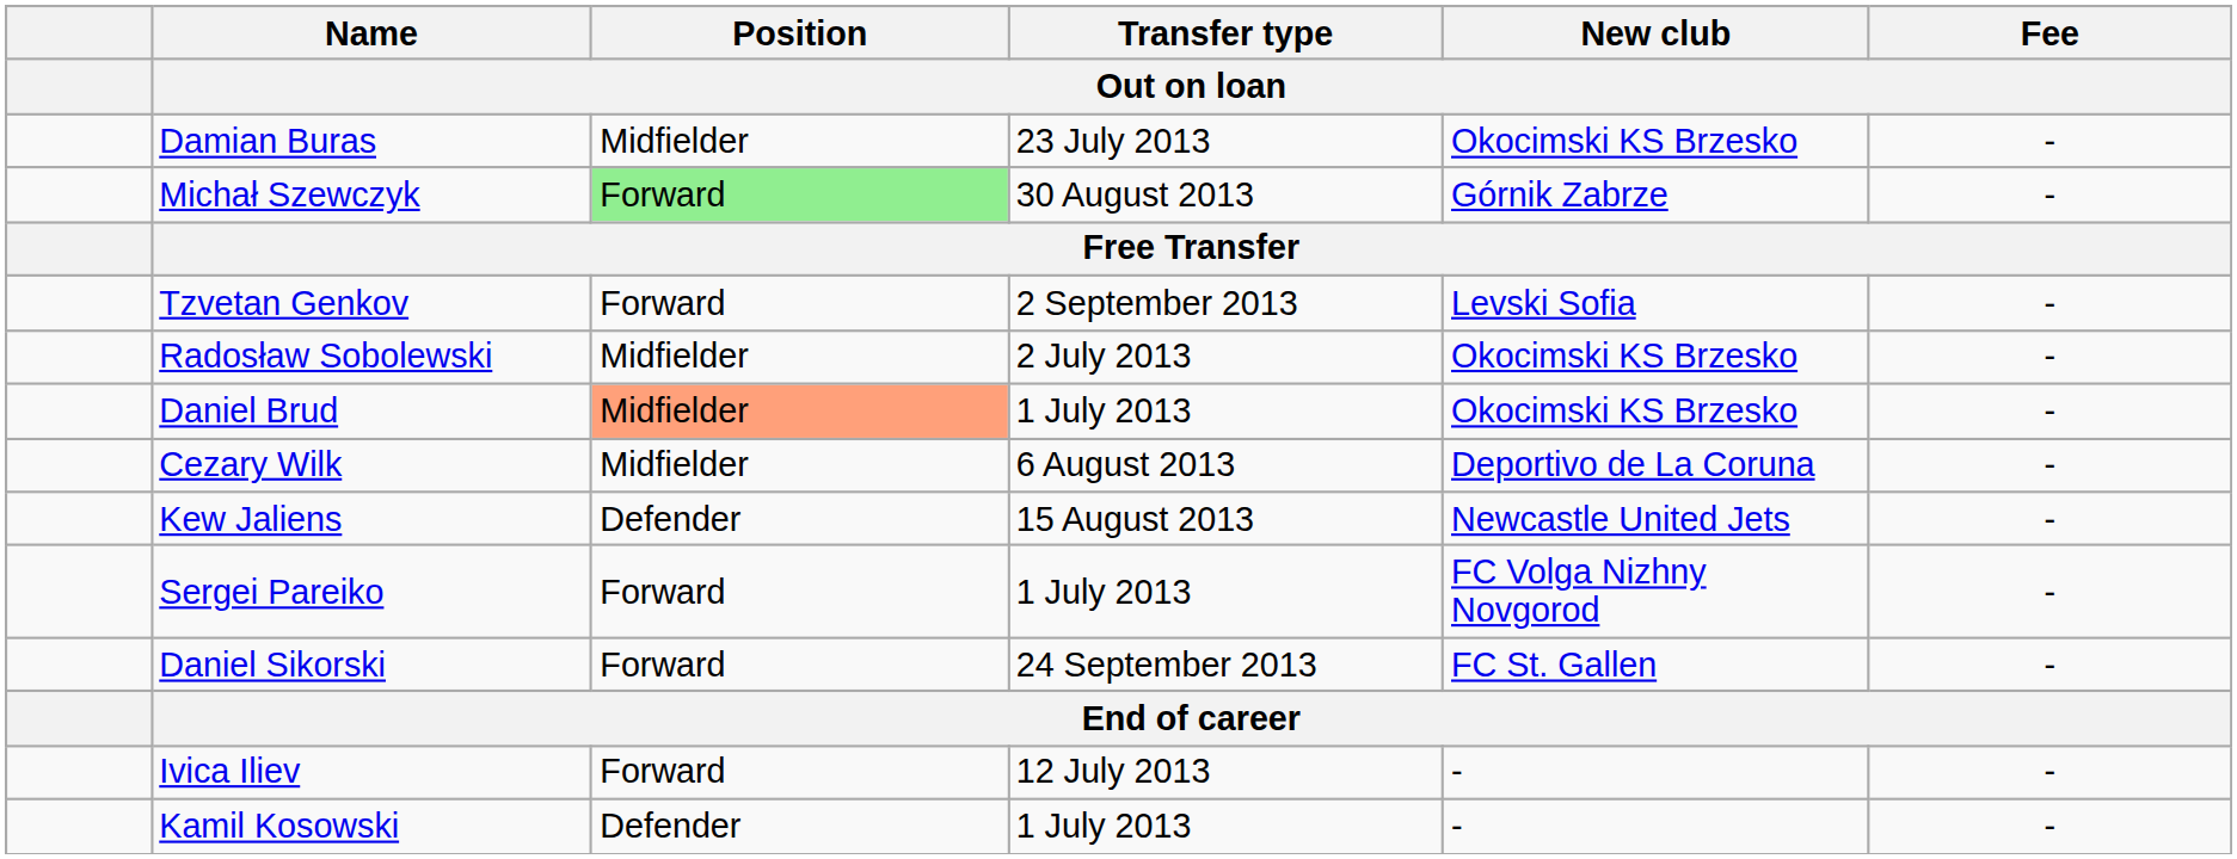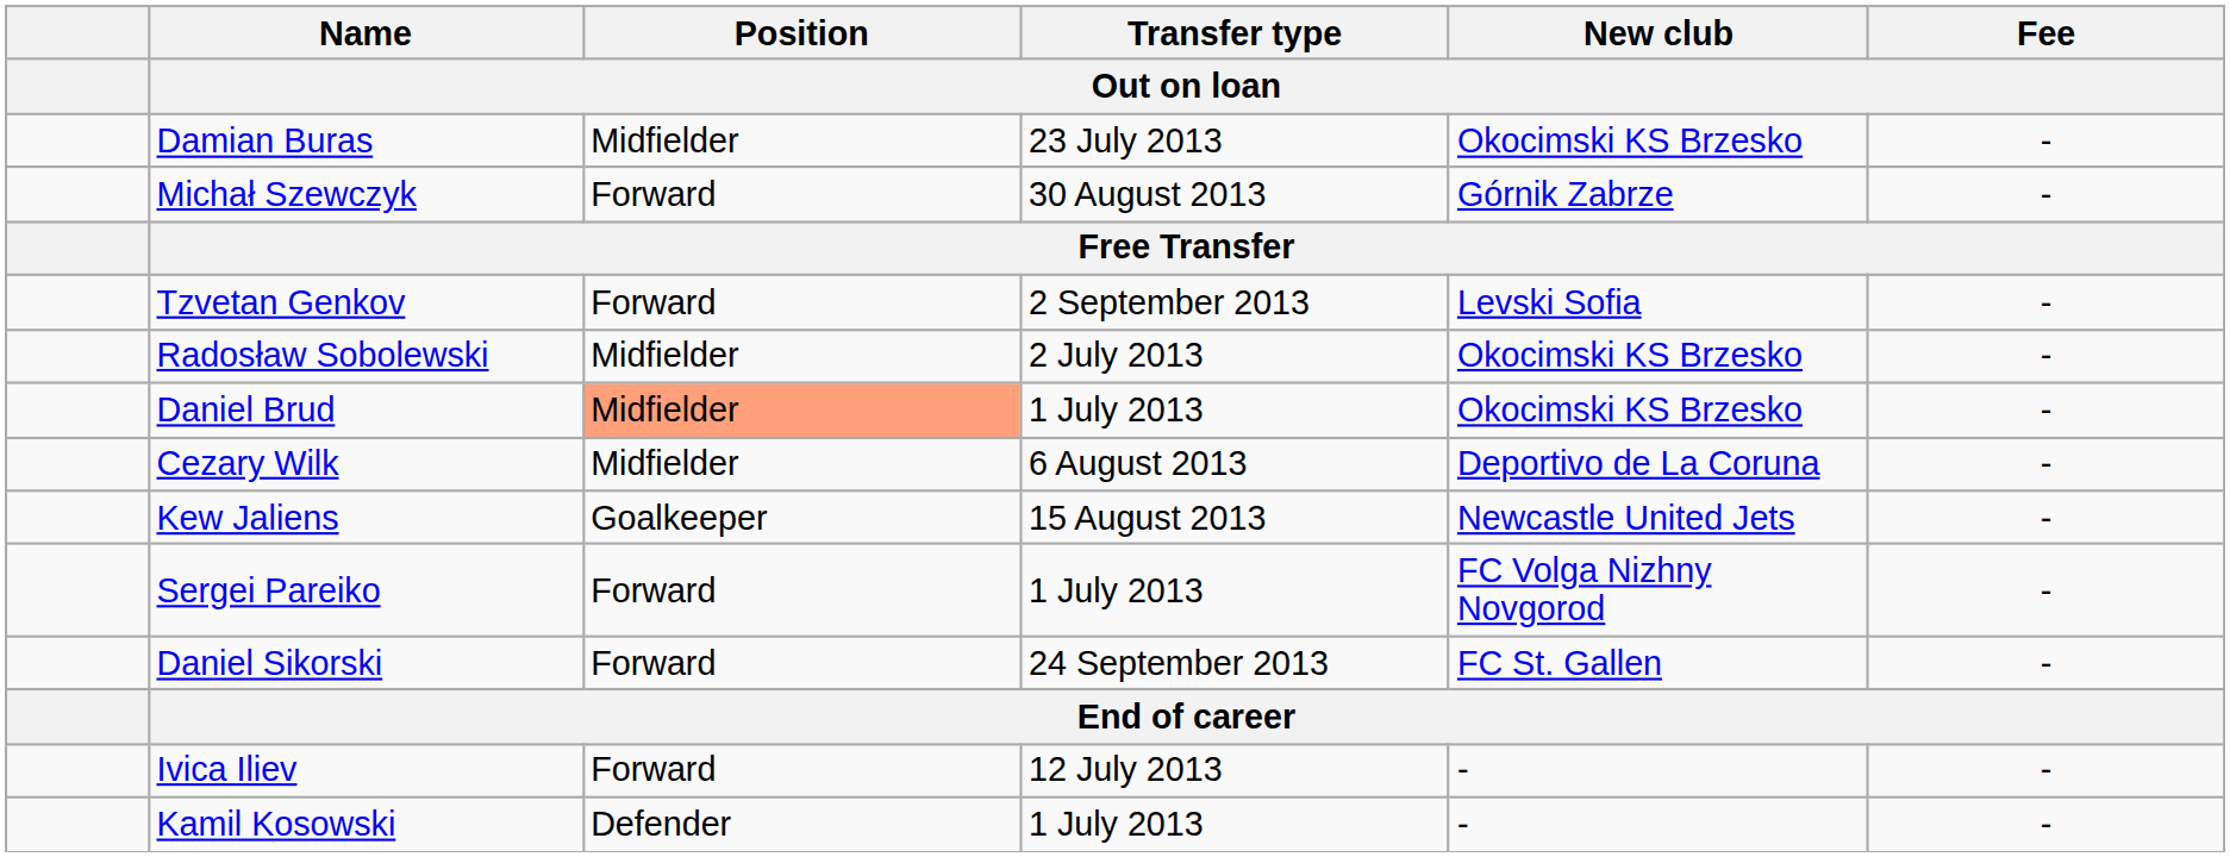 <table class="wikitable" style="width:100%; font-size:85%;">
 <tr>
 <th width="2%"></th>
 <th width="5%">Name</th>
 <th width="5%">Position</th>
 <th width="5%">Transfer type</th>
 <th width="5%">New club</th>
 <th width="5%">Fee</th>
 </tr>
 <tr>
 <th></th>
 <th colspan="5" align="center">Out on loan</th>
 </tr>
 <tr>
 <td align=center></td>
 <td align=left> <a href='#'>Damian Buras</a></td>
 <td align=left>Midfielder</td>
 <td align=left>23 July 2013</td>
 <td align=left> <a href='#'>Okocimski KS Brzesko</a></td>
 <td align=center>-</td>
 </tr>
 <tr>
 <td align=center></td>
 <td align=left> <a href='#'>Michał Szewczyk</a></td>
-<td align=left style="background: lightgreen;">Forward</td>
+<td align=left>Forward</td>
 <td align=left>30 August 2013</td>
 <td align=left> <a href='#'>Górnik Zabrze</a></td>
 <td align=center>-</td>
 </tr>
 <tr>
 <th></th>
 <th colspan="5" align="center">Free Transfer</th>
 </tr>
 <tr>
 <td align=center></td>
 <td align=left> <a href='#'>Tzvetan Genkov</a></td>
 <td align=left>Forward</td>
 <td align=left>2 September 2013</td>
 <td align=left> <a href='#'>Levski Sofia</a></td>
 <td align=center>-</td>
 </tr>
 <tr>
 <td align=center></td>
 <td align=left> <a href='#'>Radosław Sobolewski</a></td>
 <td align=left>Midfielder</td>
 <td align=left>2 July 2013</td>
 <td align=left> <a href='#'>Okocimski KS Brzesko</a></td>
 <td align=center>-</td>
 </tr>
 <tr>
 <td align=center></td>
 <td align=left> <a href='#'>Daniel Brud</a></td>
 <td align=left style="background: lightsalmon;">Midfielder</td>
 <td align=left>1 July 2013</td>
 <td align=left> <a href='#'>Okocimski KS Brzesko</a></td>
 <td align=center>-</td>
 </tr>
 <tr>
 <td align=center></td>
 <td align=left> <a href='#'>Cezary Wilk</a></td>
 <td align=left>Midfielder</td>
 <td align=left>6 August 2013</td>
 <td align=left> <a href='#'>Deportivo de La Coruna</a></td>
 <td align=center>-</td>
 </tr>
 <tr>
 <td align=center></td>
 <td align=left> <a href='#'>Kew Jaliens</a></td>
-<td align=left>Defender</td>
+<td align=left>Goalkeeper</td>
 <td align=left>15 August 2013</td>
 <td align=left> <a href='#'>Newcastle United Jets</a></td>
 <td align=center>-</td>
 </tr>
 <tr>
 <td align=center></td>
 <td align=left> <a href='#'>Sergei Pareiko</a></td>
 <td align=left>Forward</td>
 <td align=left>1 July 2013</td>
 <td align=left> <a href='#'>FC Volga Nizhny Novgorod</a></td>
 <td align=center>-</td>
 </tr>
 <tr>
 <td align=center></td>
 <td align=left> <a href='#'>Daniel Sikorski</a></td>
 <td align=left>Forward</td>
 <td align=left>24 September 2013</td>
 <td align=left> <a href='#'>FC St. Gallen</a></td>
 <td align=center>-</td>
 </tr>
 <tr>
 <th></th>
 <th colspan="5" align="center">End of career</th>
 </tr>
 <tr>
 <td align=center></td>
 <td align=left> <a href='#'>Ivica Iliev</a></td>
 <td align=left>Forward</td>
 <td align=left>12 July 2013</td>
 <td align=left>-</td>
 <td align=center>-</td>
 </tr>
 <tr>
 <td align=center></td>
 <td align=left> <a href='#'>Kamil Kosowski</a></td>
 <td align=left>Defender</td>
 <td align=left>1 July 2013</td>
 <td align=left>-</td>
 <td align=center>-</td>
 </tr>
 <tr>
 </tr>
 </table>
